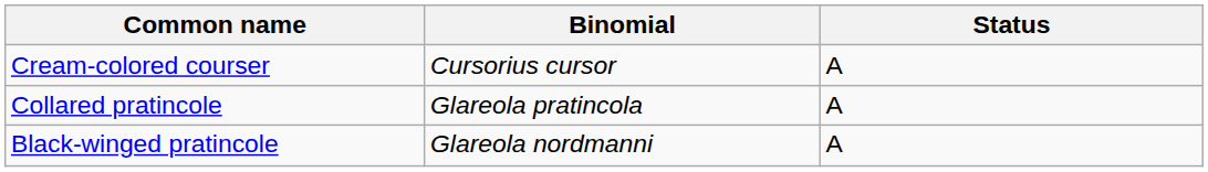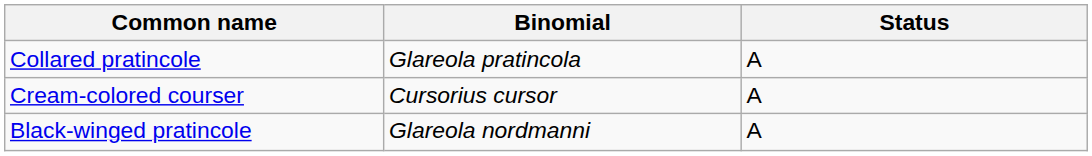 <table width=60% class="wikitable">
 <tr>
 <th width=35%>Common name</th>
 <th width=33%>Binomial</th>
 <th width=32%>Status</th>
 </tr>
 <tr>
-<td><a href='#'>Cream-colored courser</a></td>
-<td><em>Cursorius cursor</em></td>
+<td><a href='#'>Collared pratincole</a></td>
+<td><em>Glareola pratincola</em></td>
 <td>A</td>
 </tr>
 <tr>
-<td><a href='#'>Collared pratincole</a></td>
-<td><em>Glareola pratincola</em></td>
+<td><a href='#'>Cream-colored courser</a></td>
+<td><em>Cursorius cursor</em></td>
 <td>A</td>
 </tr>
 <tr>
 <td><a href='#'>Black-winged pratincole</a></td>
 <td><em>Glareola nordmanni</em></td>
 <td>A</td>
 </tr>
 </table>
